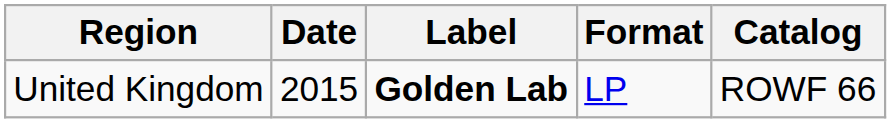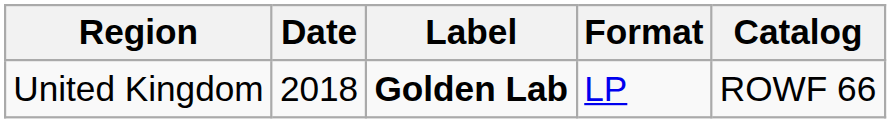 <table class="wikitable">
 <tr>
 <th>Region</th>
 <th>Date</th>
 <th>Label</th>
 <th>Format</th>
 <th>Catalog</th>
 </tr>
 <tr>
 <td>United Kingdom</td>
-<td>2015</td>
+<td>2018</td>
 <td><strong>Golden Lab</strong></td>
 <td><a href='#'>LP</a></td>
 <td>ROWF 66</td>
 </tr>
 </table>
